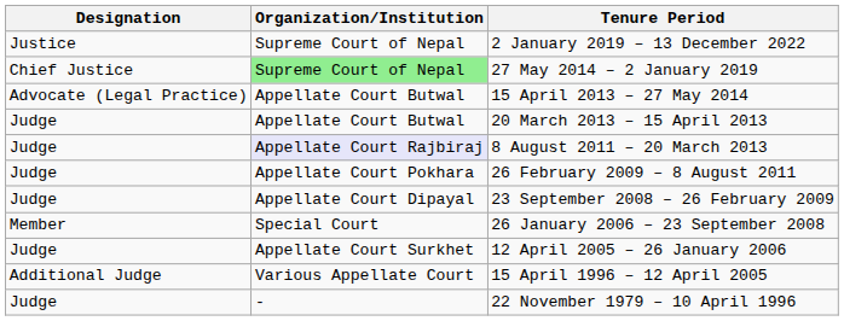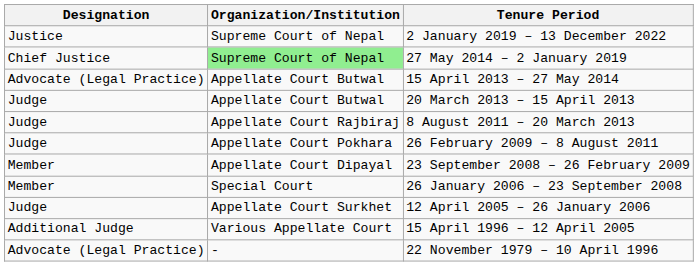 <table class="wikitable">
 <tr>
 <th>Designation</th>
 <th>Organization/Institution</th>
 <th>Tenure Period</th>
 </tr>
 <tr>
 <td>Justice</td>
 <td>Supreme Court of Nepal</td>
 <td>2 January 2019 – 13 December 2022</td>
 </tr>
 <tr>
 <td>Chief Justice</td>
 <td style="background: lightgreen;">Supreme Court of Nepal</td>
 <td>27 May 2014 – 2 January 2019</td>
 </tr>
 <tr>
 <td>Advocate (Legal Practice)</td>
 <td>Appellate Court Butwal</td>
 <td>15 April 2013 – 27 May 2014</td>
 </tr>
 <tr>
 <td>Judge</td>
 <td>Appellate Court Butwal</td>
 <td>20 March 2013 – 15 April 2013</td>
 </tr>
 <tr>
 <td>Judge</td>
-<td style="background: lavender;">Appellate Court Rajbiraj</td>
+<td>Appellate Court Rajbiraj</td>
 <td>8 August 2011 – 20 March 2013</td>
 </tr>
 <tr>
 <td>Judge</td>
 <td>Appellate Court Pokhara</td>
 <td>26 February 2009 – 8 August 2011</td>
 </tr>
 <tr>
-<td>Judge</td>
+<td>Member</td>
 <td>Appellate Court Dipayal</td>
 <td>23 September 2008 – 26 February 2009</td>
 </tr>
 <tr>
 <td>Member</td>
 <td>Special Court</td>
 <td>26 January 2006 – 23 September 2008</td>
 </tr>
 <tr>
 <td>Judge</td>
 <td>Appellate Court Surkhet</td>
 <td>12 April 2005 – 26 January 2006</td>
 </tr>
 <tr>
 <td>Additional Judge</td>
 <td>Various Appellate Court</td>
 <td>15 April 1996 – 12 April 2005</td>
 </tr>
 <tr>
-<td>Judge</td>
+<td>Advocate (Legal Practice)</td>
 <td>-</td>
 <td>22 November 1979 – 10 April 1996</td>
 </tr>
 </table>
